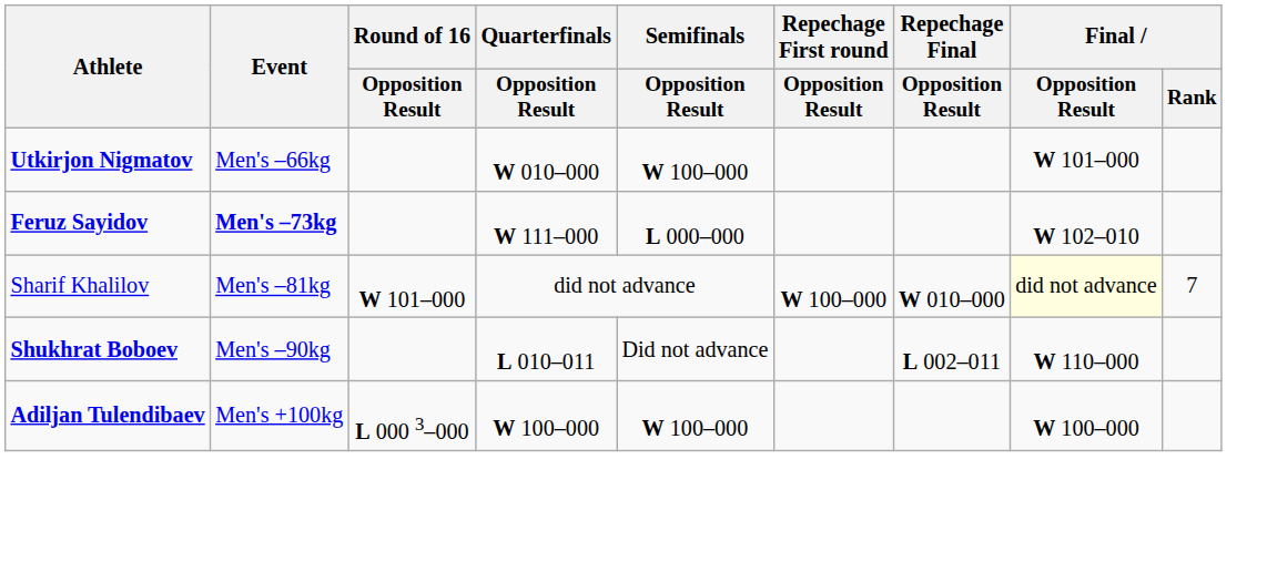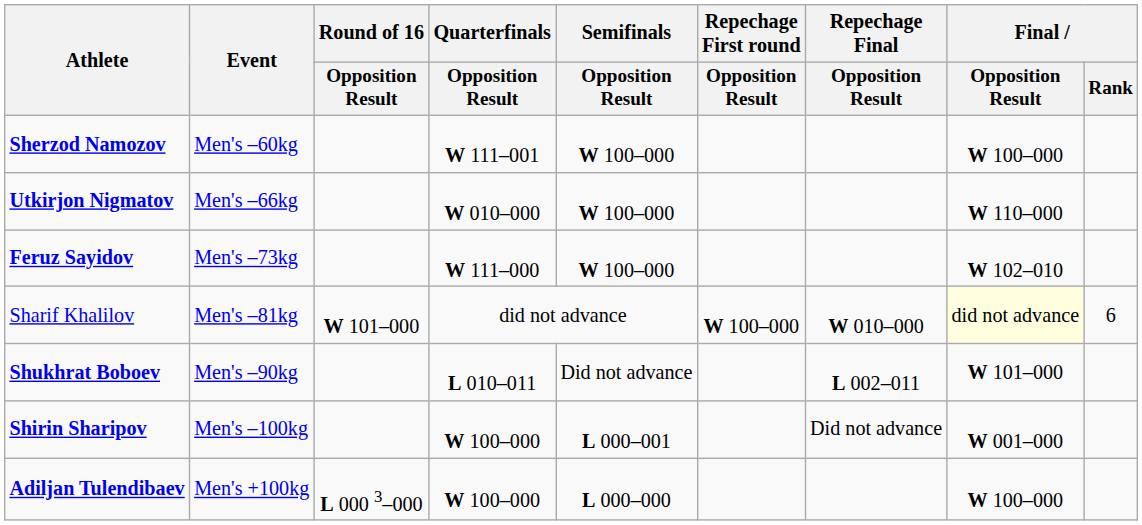 <table class="wikitable" style="font-size:90%">
 <tr>
 <th rowspan="2">Athlete</th>
 <th rowspan="2">Event</th>
 <th>Round of 16</th>
 <th>Quarterfinals</th>
 <th>Semifinals</th>
 <th>Repechage<br>First round</th>
 <th>Repechage<br>Final</th>
 <th colspan=2>Final / </th>
 </tr>
 <tr style="font-size:95%">
 <th>Opposition<br>Result</th>
 <th>Opposition<br>Result</th>
 <th>Opposition<br>Result</th>
 <th>Opposition<br>Result</th>
 <th>Opposition<br>Result</th>
 <th>Opposition<br>Result</th>
 <th>Rank</th>
 </tr>
 <tr align=center>
+<td align=left><strong><a href='#'>Sherzod Namozov</a></strong></td>
+<td align=left><a href='#'>Men's –60kg</a></td>
+<td></td>
+<td><br> <strong>W</strong> 111–001</td>
+<td><br> <strong>W</strong> 100–000</td>
+<td></td>
+<td></td>
+<td><br><strong>W</strong> 100–000</td>
+<td></td>
+</tr>
+<tr align=center>
 <td align=left><strong><a href='#'>Utkirjon Nigmatov</a></strong></td>
 <td align=left><a href='#'>Men's –66kg</a></td>
 <td></td>
 <td><br> <strong>W</strong> 010–000</td>
 <td><br> <strong>W</strong> 100–000</td>
 <td></td>
 <td></td>
-<td><strong>W</strong> 101–000</td>
+<td><br><strong>W</strong> 110–000</td>
 <td></td>
 </tr>
 <tr align=center>
 <td align=left><strong><a href='#'>Feruz Sayidov</a></strong></td>
-<td align=left><strong><a href='#'>Men's –73kg</a></strong></td>
+<td align=left><a href='#'>Men's –73kg</a></td>
 <td></td>
 <td><br> <strong>W</strong> 111–000</td>
-<td><br> <strong>L</strong> 000–000</td>
+<td><br><strong>W</strong> 100–000</td>
 <td></td>
 <td></td>
 <td><br><strong>W</strong> 102–010</td>
 <td></td>
 </tr>
 <tr align=center>
 <td align=left><a href='#'>Sharif Khalilov</a></td>
 <td align=left><a href='#'>Men's –81kg</a></td>
 <td><br><strong>W</strong> 101–000</td>
 <td colspan="2">did not advance</td>
 <td><br><strong>W</strong> 100–000</td>
 <td><br> <strong>W</strong> 010–000</td>
 <td colspan="1" style="background: lightyellow;">did not advance</td>
-<td>7</td>
+<td>6</td>
 </tr>
 <tr align=center>
 <td align=left><strong><a href='#'>Shukhrat Boboev</a></strong></td>
 <td align=left><a href='#'>Men's –90kg</a></td>
 <td></td>
 <td><br><strong>L</strong> 010–011</td>
 <td>Did not advance</td>
 <td></td>
 <td><br> <strong>L</strong> 002–011</td>
-<td><br><strong>W</strong> 110–000</td>
+<td><strong>W</strong> 101–000</td>
+<td></td>
+</tr>
+<tr align=center>
+<td align=left><strong><a href='#'>Shirin Sharipov</a></strong></td>
+<td align=left><a href='#'>Men's –100kg</a></td>
+<td></td>
+<td><br><strong>W</strong> 100–000</td>
+<td><br><strong>L</strong> 000–001</td>
+<td></td>
+<td>Did not advance</td>
+<td><br><strong>W</strong> 001–000</td>
 <td></td>
 </tr>
 <tr align=center>
 <td align=left><strong><a href='#'>Adiljan Tulendibaev</a></strong></td>
 <td align=left><a href='#'>Men's +100kg</a></td>
 <td><br><strong>L</strong> 000 <sup>3</sup>–000</td>
 <td><br><strong>W</strong> 100–000</td>
-<td><br><strong>W</strong> 100–000</td>
+<td><br> <strong>L</strong> 000–000</td>
 <td></td>
 <td></td>
 <td><br><strong>W</strong> 100–000</td>
 <td></td>
 </tr>
 </table>
